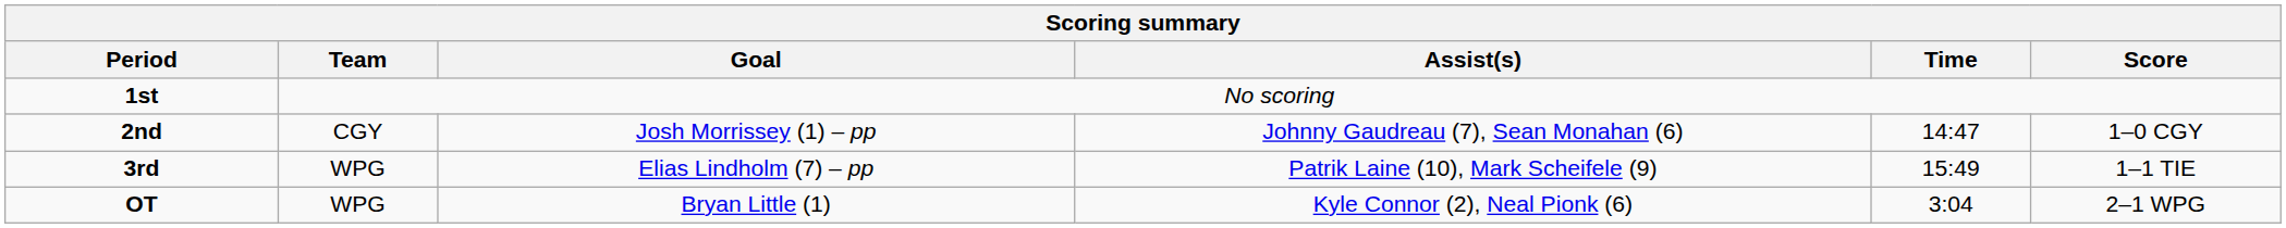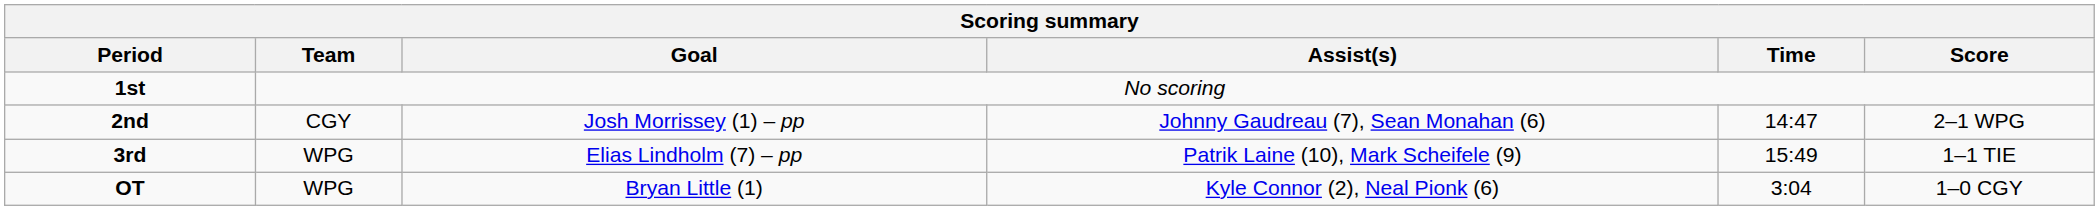 <table style="width:100%;" class="wikitable">
 <tr>
 <th colspan=6>Scoring summary</th>
 </tr>
 <tr>
 <th style="width:12%;">Period</th>
 <th style="width:7%;">Team</th>
 <th style="width:28%;">Goal</th>
 <th style="width:35%;">Assist(s)</th>
 <th style="width:7%;">Time</th>
 <th style="width:11%;">Score</th>
 </tr>
 <tr style="text-align:center;">
 <td style="text-align:center;"><strong>1st</strong></td>
 <td colspan="6" align=center><em>No scoring</em></td>
 </tr>
 <tr style="text-align:center;">
 <td style="text-align:center;"><strong>2nd</strong></td>
 <td align=center>CGY</td>
 <td><a href='#'>Josh Morrissey</a> (1) – <em>pp</em></td>
 <td><a href='#'>Johnny Gaudreau</a> (7), <a href='#'>Sean Monahan</a> (6)</td>
 <td align=center>14:47</td>
-<td align=center>1–0 CGY</td>
+<td align=center>2–1 WPG</td>
 </tr>
 <tr style="text-align:center;">
 <td style="text-align:center;"><strong>3rd</strong></td>
 <td align=center>WPG</td>
 <td><a href='#'>Elias Lindholm</a> (7) – <em>pp</em></td>
 <td><a href='#'>Patrik Laine</a> (10), <a href='#'>Mark Scheifele</a> (9)</td>
 <td align=center>15:49</td>
 <td align=center>1–1 TIE</td>
 </tr>
 <tr style="text-align:center;">
 <td style="text-align:center;"><strong>OT</strong></td>
 <td align=center>WPG</td>
 <td><a href='#'>Bryan Little</a> (1)</td>
 <td><a href='#'>Kyle Connor</a> (2), <a href='#'>Neal Pionk</a> (6)</td>
 <td align=center>3:04</td>
-<td align=center>2–1 WPG</td>
+<td align=center>1–0 CGY</td>
 </tr>
 </table>
